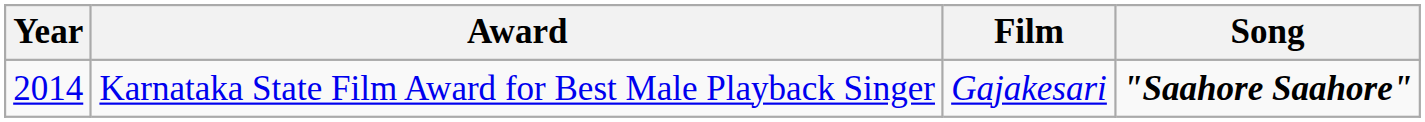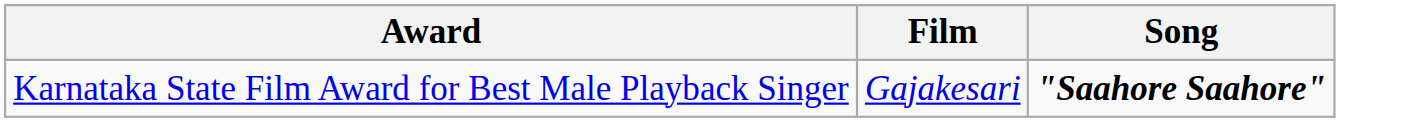 <table class="wikitable">
 <tr>
-<th>Year</th>
 <th>Award</th>
 <th>Film</th>
 <th>Song</th>
 </tr>
 <tr>
-<td style="text-align:left;"><a href='#'>2014</a></td>
 <td style="text-align:left;"><a href='#'>Karnataka State Film Award for Best Male Playback Singer</a></td>
 <td style="text-align:left;"><em><a href='#'>Gajakesari</a></em></td>
 <td><strong><em>"Saahore Saahore"</em></strong></td>
 </tr>
 </table>
